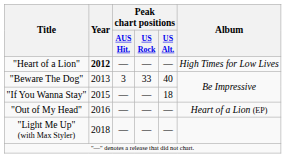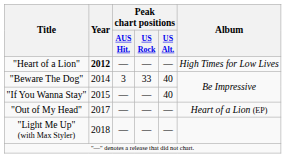 <table class="wikitable" style="text-align:center;">
 <tr>
 <th rowspan="2">Title</th>
 <th rowspan="2">Year</th>
 <th colspan="3">Peak<br>chart positions</th>
 <th rowspan="2">Album</th>
 </tr>
 <tr>
 <th><small><a href='#'>AUS<br>Hit.</a><br></small></th>
 <th><small><a href='#'>US<br>Rock</a><br></small></th>
 <th><small><a href='#'>US<br>Alt.</a><br></small></th>
 </tr>
 <tr>
 <td>"Heart of a Lion"</td>
 <td><strong>2012</strong></td>
 <td>—</td>
 <td>—</td>
 <td>—</td>
 <td><em>High Times for Low Lives</em></td>
 </tr>
 <tr>
 <td>"Beware The Dog"</td>
-<td>2013</td>
+<td>2014</td>
 <td>3</td>
 <td>33</td>
 <td>40</td>
 <td rowspan="2"><em>Be Impressive</em></td>
 </tr>
 <tr>
 <td>"If You Wanna Stay"</td>
 <td>2015</td>
 <td>—</td>
 <td>—</td>
-<td>18</td>
+<td>40</td>
 </tr>
 <tr>
 <td>"Out of My Head"</td>
-<td>2016</td>
+<td>2017</td>
 <td>—</td>
 <td>—</td>
 <td>—</td>
 <td><em>Heart of a Lion</em> <small>(EP)</small></td>
 </tr>
 <tr>
 <td>"Light Me Up"<br><small>(with Max Styler)</small></td>
 <td>2018</td>
 <td>—</td>
 <td>—</td>
 <td>—</td>
 <td></td>
 </tr>
 <tr>
 <td colspan="8" style="text-align:center; font-size:8pt;">"—" denotes a release that did not chart.</td>
 </tr>
 </table>
